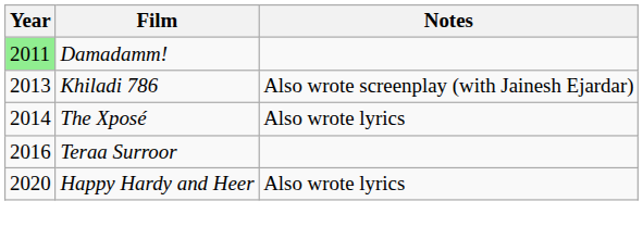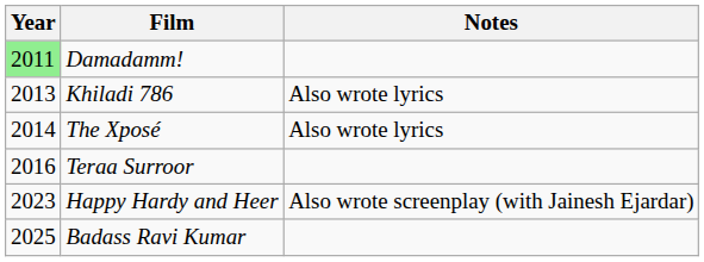 <table class="wikitable sortable">
 <tr>
 <th>Year</th>
 <th>Film</th>
 <th>Notes</th>
 </tr>
 <tr>
 <td style="background: lightgreen;">2011</td>
 <td><em>Damadamm!</em></td>
 <td></td>
 </tr>
 <tr>
 <td>2013</td>
 <td><em>Khiladi 786</em></td>
-<td>Also wrote screenplay (with Jainesh Ejardar)</td>
+<td>Also wrote lyrics</td>
 </tr>
 <tr>
 <td>2014</td>
 <td><em>The Xposé</em></td>
 <td>Also wrote lyrics</td>
 </tr>
 <tr>
 <td>2016</td>
 <td><em>Teraa Surroor</em></td>
 <td></td>
 </tr>
 <tr>
-<td>2020</td>
+<td>2023</td>
 <td><em>Happy Hardy and Heer</em></td>
-<td>Also wrote lyrics</td>
+<td>Also wrote screenplay (with Jainesh Ejardar)</td>
+</tr>
+<tr>
+<td>2025</td>
+<td><em>Badass Ravi Kumar</em></td>
+<td></td>
 </tr>
 </table>
